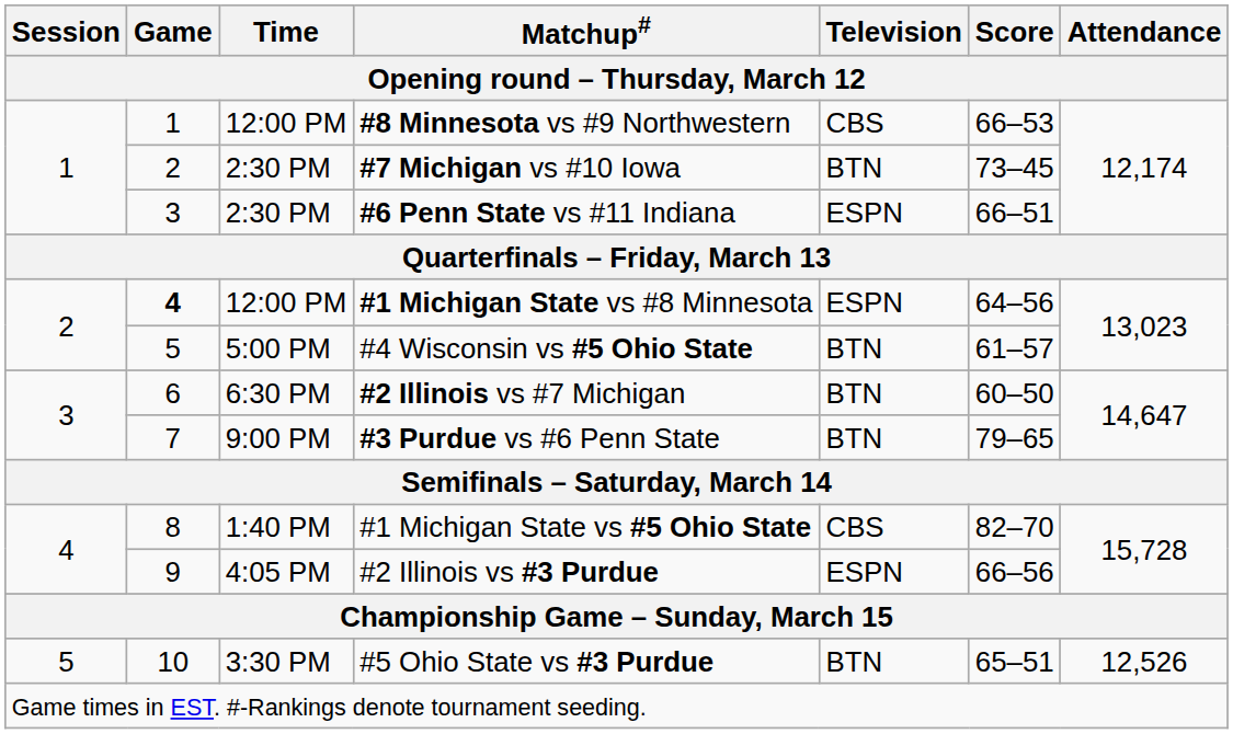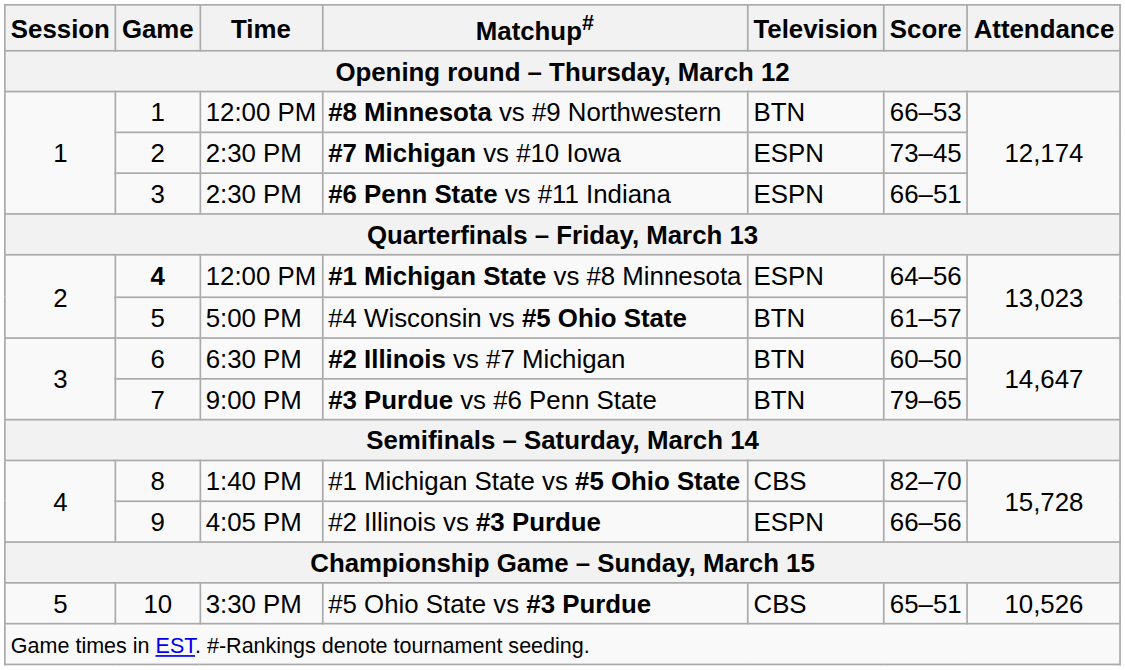 <table class="wikitable" style="font-size: 95%">
 <tr>
 <th>Session</th>
 <th>Game</th>
 <th>Time</th>
 <th>Matchup<sup>#</sup></th>
 <th>Television</th>
 <th>Score</th>
 <th>Attendance</th>
 </tr>
 <tr>
 <th colspan=7>Opening round – Thursday, March 12</th>
 </tr>
 <tr>
 <td rowspan=3 align=center>1</td>
 <td align=center>1</td>
 <td>12:00 PM</td>
 <td><strong>#8 Minnesota</strong> vs #9 Northwestern</td>
-<td>CBS</td>
+<td>BTN</td>
 <td>66–53</td>
 <td rowspan=3 align=center>12,174</td>
 </tr>
 <tr>
 <td align=center>2</td>
 <td>2:30 PM</td>
 <td><strong>#7 Michigan</strong> vs #10 Iowa</td>
-<td>BTN</td>
+<td>ESPN</td>
 <td>73–45</td>
 </tr>
 <tr>
 <td align=center>3</td>
 <td>2:30 PM</td>
 <td><strong>#6 Penn State</strong> vs #11 Indiana</td>
 <td>ESPN</td>
 <td>66–51</td>
 </tr>
 <tr>
 <th colspan=7>Quarterfinals – Friday, March 13</th>
 </tr>
 <tr>
 <td rowspan=2 align=center>2</td>
 <td align=center><strong>4</strong></td>
 <td>12:00 PM</td>
 <td><strong>#1 Michigan State</strong> vs #8 Minnesota</td>
 <td>ESPN</td>
 <td>64–56</td>
 <td rowspan=2 align=center>13,023</td>
 </tr>
 <tr>
 <td align=center>5</td>
 <td>5:00 PM</td>
 <td>#4 Wisconsin vs <strong>#5 Ohio State</strong></td>
 <td>BTN</td>
 <td>61–57</td>
 </tr>
 <tr>
 <td rowspan=2 align=center>3</td>
 <td align=center>6</td>
 <td>6:30 PM</td>
 <td><strong>#2 Illinois</strong> vs #7 Michigan</td>
 <td>BTN</td>
 <td>60–50</td>
 <td rowspan=2 align=center>14,647</td>
 </tr>
 <tr>
 <td align=center>7</td>
 <td>9:00 PM</td>
 <td><strong>#3 Purdue</strong> vs #6 Penn State</td>
 <td>BTN</td>
 <td>79–65</td>
 </tr>
 <tr>
 <th colspan=7>Semifinals – Saturday, March 14</th>
 </tr>
 <tr>
 <td rowspan=2 align=center>4</td>
 <td align=center>8</td>
 <td>1:40 PM</td>
 <td>#1 Michigan State  vs <strong>#5 Ohio State</strong></td>
 <td>CBS</td>
 <td>82–70</td>
 <td rowspan=2 align=center>15,728</td>
 </tr>
 <tr>
 <td align=center>9</td>
 <td>4:05 PM</td>
 <td>#2 Illinois vs <strong>#3 Purdue</strong></td>
 <td>ESPN</td>
 <td>66–56</td>
 </tr>
 <tr>
 <th colspan=7>Championship Game – Sunday, March 15</th>
 </tr>
 <tr>
 <td align=center>5</td>
 <td align=center>10</td>
 <td>3:30 PM</td>
 <td>#5 Ohio State vs <strong>#3 Purdue</strong></td>
-<td>BTN</td>
+<td>CBS</td>
 <td>65–51</td>
-<td align=center>12,526</td>
+<td align=center>10,526</td>
 </tr>
 <tr>
 <td colspan=7><small>Game times in <a href='#'>EST</a>. #-Rankings denote tournament seeding.</small></td>
 </tr>
 </table>
